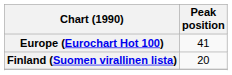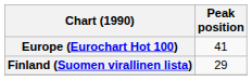 <table class="wikitable sortable plainrowheaders" style="text-align:center">
 <tr>
 <th scope="col">Chart (1990)</th>
 <th scope="col">Peak<br>position</th>
 </tr>
 <tr>
 <th scope="row">Europe (<a href='#'>Eurochart Hot 100</a>)</th>
 <td align="center">41</td>
 </tr>
 <tr>
 <th scope="row">Finland (<a href='#'>Suomen virallinen lista</a>)</th>
-<td align="center">20</td>
+<td align="center">29</td>
 </tr>
 <tr>
 </tr>
 <tr>
 </tr>
 <tr>
 </tr>
 <tr>
 </tr>
 </table>
